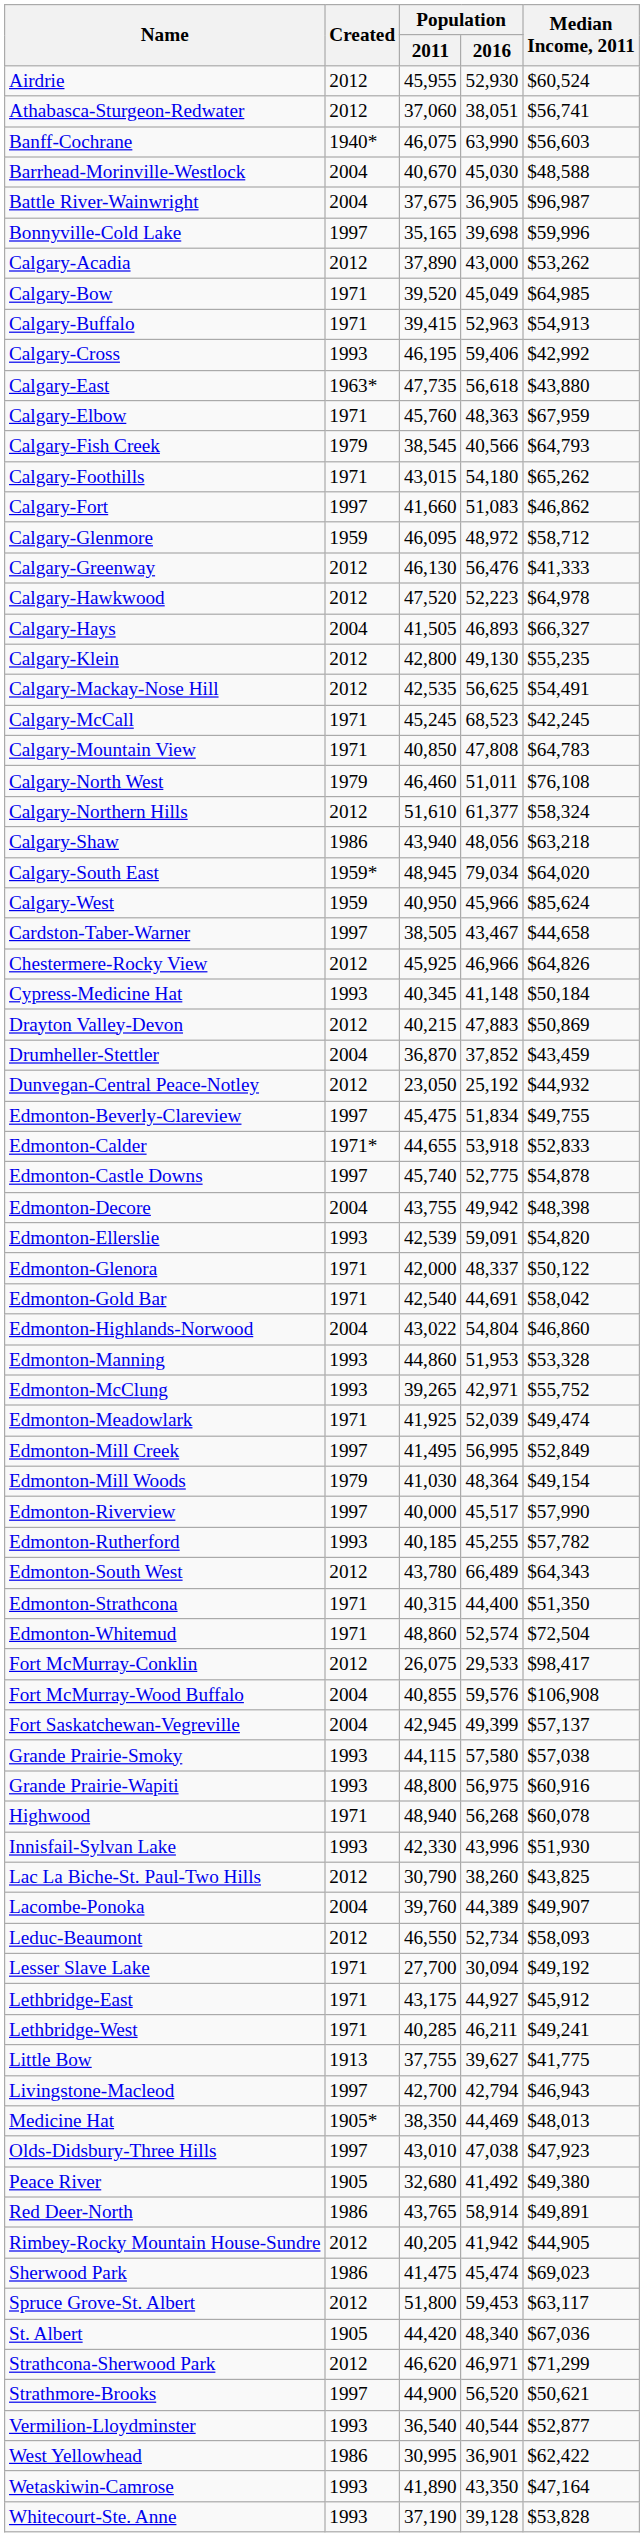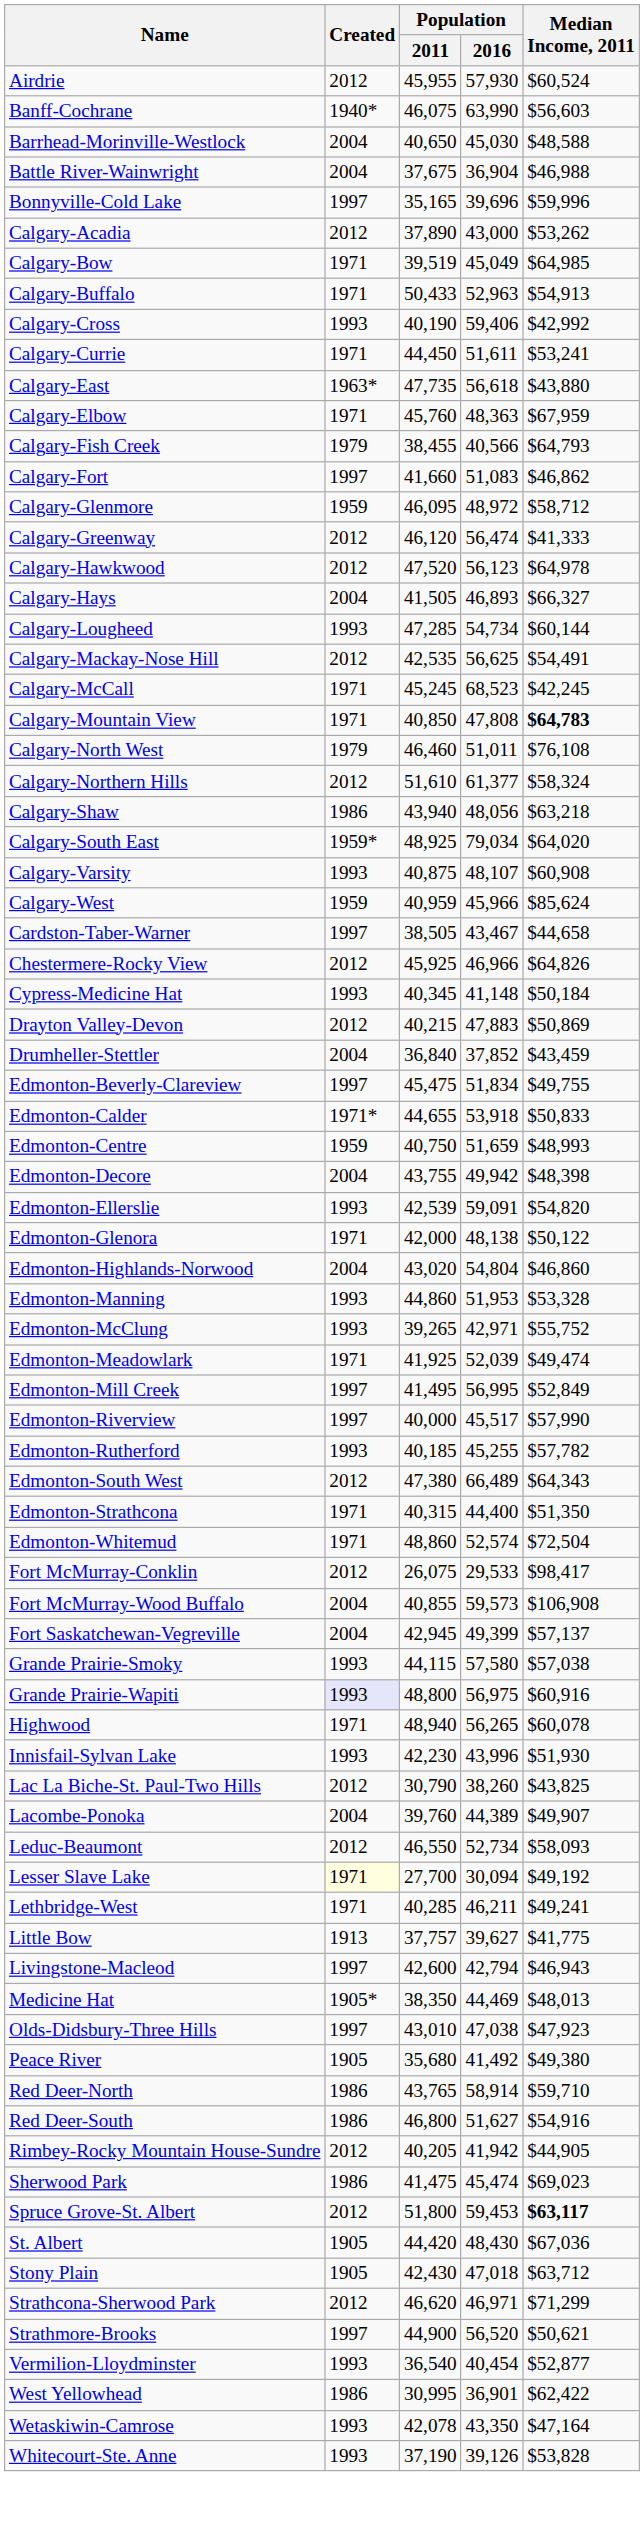 <table class="wikitable sortable sticky-header-multi col3right col4right col5right">
 <tr>
 <th scope="col" rowspan=2>Name</th>
 <th scope="col" rowspan=2>Created</th>
 <th scope="col" colspan=2>Population</th>
 <th scope="col" rowspan=2>Median <br>Income, 2011</th>
 </tr>
 <tr>
 <th scope="col">2011</th>
 <th scope="col">2016</th>
 </tr>
 <tr>
 <td><a href='#'>Airdrie</a></td>
 <td>2012</td>
 <td>45,955</td>
-<td>52,930</td>
+<td>57,930</td>
 <td>$60,524</td>
-</tr>
-<tr>
-<td><a href='#'>Athabasca-Sturgeon-Redwater</a></td>
-<td>2012</td>
-<td>37,060</td>
-<td>38,051</td>
-<td>$56,741</td>
 </tr>
 <tr>
 <td><a href='#'>Banff-Cochrane</a></td>
 <td>1940*</td>
 <td>46,075</td>
 <td>63,990</td>
 <td>$56,603</td>
 </tr>
 <tr>
 <td><a href='#'>Barrhead-Morinville-Westlock</a></td>
 <td>2004</td>
-<td>40,670</td>
+<td>40,650</td>
 <td>45,030</td>
 <td>$48,588</td>
 </tr>
 <tr>
 <td><a href='#'>Battle River-Wainwright</a></td>
 <td>2004</td>
 <td>37,675</td>
-<td>36,905</td>
-<td>$96,987</td>
+<td>36,904</td>
+<td>$46,988</td>
 </tr>
 <tr>
 <td><a href='#'>Bonnyville-Cold Lake</a></td>
 <td>1997</td>
 <td>35,165</td>
-<td>39,698</td>
+<td>39,696</td>
 <td>$59,996</td>
 </tr>
 <tr>
 <td><a href='#'>Calgary-Acadia</a></td>
 <td>2012</td>
 <td>37,890</td>
 <td>43,000</td>
 <td>$53,262</td>
 </tr>
 <tr>
 <td><a href='#'>Calgary-Bow</a></td>
 <td>1971</td>
-<td>39,520</td>
+<td>39,519</td>
 <td>45,049</td>
 <td>$64,985</td>
 </tr>
 <tr>
 <td><a href='#'>Calgary-Buffalo</a></td>
 <td>1971</td>
-<td>39,415</td>
+<td>50,433</td>
 <td>52,963</td>
 <td>$54,913</td>
 </tr>
 <tr>
 <td><a href='#'>Calgary-Cross</a></td>
 <td>1993</td>
-<td>46,195</td>
+<td>40,190</td>
 <td>59,406</td>
 <td>$42,992</td>
+</tr>
+<tr>
+<td><a href='#'>Calgary-Currie</a></td>
+<td>1971</td>
+<td>44,450</td>
+<td>51,611</td>
+<td>$53,241</td>
 </tr>
 <tr>
 <td><a href='#'>Calgary-East</a></td>
 <td>1963*</td>
 <td>47,735</td>
 <td>56,618</td>
 <td>$43,880</td>
 </tr>
 <tr>
 <td><a href='#'>Calgary-Elbow</a></td>
 <td>1971</td>
 <td>45,760</td>
 <td>48,363</td>
 <td>$67,959</td>
 </tr>
 <tr>
 <td><a href='#'>Calgary-Fish Creek</a></td>
 <td>1979</td>
-<td>38,545</td>
+<td>38,455</td>
 <td>40,566</td>
 <td>$64,793</td>
-</tr>
-<tr>
-<td><a href='#'>Calgary-Foothills</a></td>
-<td>1971</td>
-<td>43,015</td>
-<td>54,180</td>
-<td>$65,262</td>
 </tr>
 <tr>
 <td><a href='#'>Calgary-Fort</a></td>
 <td>1997</td>
 <td>41,660</td>
 <td>51,083</td>
 <td>$46,862</td>
 </tr>
 <tr>
 <td><a href='#'>Calgary-Glenmore</a></td>
 <td>1959</td>
 <td>46,095</td>
 <td>48,972</td>
 <td>$58,712</td>
 </tr>
 <tr>
 <td><a href='#'>Calgary-Greenway</a></td>
 <td>2012</td>
-<td>46,130</td>
-<td>56,476</td>
+<td>46,120</td>
+<td>56,474</td>
 <td>$41,333</td>
 </tr>
 <tr>
 <td><a href='#'>Calgary-Hawkwood</a></td>
 <td>2012</td>
 <td>47,520</td>
-<td>52,223</td>
+<td>56,123</td>
 <td>$64,978</td>
 </tr>
 <tr>
 <td><a href='#'>Calgary-Hays</a></td>
 <td>2004</td>
 <td>41,505</td>
 <td>46,893</td>
 <td>$66,327</td>
 </tr>
 <tr>
-<td><a href='#'>Calgary-Klein</a></td>
-<td>2012</td>
-<td>42,800</td>
-<td>49,130</td>
-<td>$55,235</td>
+<td><a href='#'>Calgary-Lougheed</a></td>
+<td>1993</td>
+<td>47,285</td>
+<td>54,734</td>
+<td>$60,144</td>
 </tr>
 <tr>
 <td><a href='#'>Calgary-Mackay-Nose Hill</a></td>
 <td>2012</td>
 <td>42,535</td>
 <td>56,625</td>
 <td>$54,491</td>
 </tr>
 <tr>
 <td><a href='#'>Calgary-McCall</a></td>
 <td>1971</td>
 <td>45,245</td>
 <td>68,523</td>
 <td>$42,245</td>
 </tr>
 <tr>
 <td><a href='#'>Calgary-Mountain View</a></td>
 <td>1971</td>
 <td>40,850</td>
 <td>47,808</td>
-<td>$64,783</td>
+<td><strong>$64,783</strong></td>
 </tr>
 <tr>
 <td><a href='#'>Calgary-North West</a></td>
 <td>1979</td>
 <td>46,460</td>
 <td>51,011</td>
 <td>$76,108</td>
 </tr>
 <tr>
 <td><a href='#'>Calgary-Northern Hills</a></td>
 <td>2012</td>
 <td>51,610</td>
 <td>61,377</td>
 <td>$58,324</td>
 </tr>
 <tr>
 <td><a href='#'>Calgary-Shaw</a></td>
 <td>1986</td>
 <td>43,940</td>
 <td>48,056</td>
 <td>$63,218</td>
 </tr>
 <tr>
 <td><a href='#'>Calgary-South East</a></td>
 <td>1959*</td>
-<td>48,945</td>
+<td>48,925</td>
 <td>79,034</td>
 <td>$64,020</td>
 </tr>
 <tr>
+<td><a href='#'>Calgary-Varsity</a></td>
+<td>1993</td>
+<td>40,875</td>
+<td>48,107</td>
+<td>$60,908</td>
+</tr>
+<tr>
 <td><a href='#'>Calgary-West</a></td>
 <td>1959</td>
-<td>40,950</td>
+<td>40,959</td>
 <td>45,966</td>
 <td>$85,624</td>
 </tr>
 <tr>
 <td><a href='#'>Cardston-Taber-Warner</a></td>
 <td>1997</td>
 <td>38,505</td>
 <td>43,467</td>
 <td>$44,658</td>
 </tr>
 <tr>
 <td><a href='#'>Chestermere-Rocky View</a></td>
 <td>2012</td>
 <td>45,925</td>
 <td>46,966</td>
 <td>$64,826</td>
 </tr>
 <tr>
 <td><a href='#'>Cypress-Medicine Hat</a></td>
 <td>1993</td>
 <td>40,345</td>
 <td>41,148</td>
 <td>$50,184</td>
 </tr>
 <tr>
 <td><a href='#'>Drayton Valley-Devon</a></td>
 <td>2012</td>
 <td>40,215</td>
 <td>47,883</td>
 <td>$50,869</td>
 </tr>
 <tr>
 <td><a href='#'>Drumheller-Stettler</a></td>
 <td>2004</td>
-<td>36,870</td>
+<td>36,840</td>
 <td>37,852</td>
 <td>$43,459</td>
-</tr>
-<tr>
-<td><a href='#'>Dunvegan-Central Peace-Notley</a></td>
-<td>2012</td>
-<td>23,050</td>
-<td>25,192</td>
-<td>$44,932</td>
 </tr>
 <tr>
 <td><a href='#'>Edmonton-Beverly-Clareview</a></td>
 <td>1997</td>
 <td>45,475</td>
 <td>51,834</td>
 <td>$49,755</td>
 </tr>
 <tr>
 <td><a href='#'>Edmonton-Calder</a></td>
 <td>1971*</td>
 <td>44,655</td>
 <td>53,918</td>
-<td>$52,833</td>
+<td>$50,833</td>
 </tr>
 <tr>
-<td><a href='#'>Edmonton-Castle Downs</a></td>
-<td>1997</td>
-<td>45,740</td>
-<td>52,775</td>
-<td>$54,878</td>
+<td><a href='#'>Edmonton-Centre</a></td>
+<td>1959</td>
+<td>40,750</td>
+<td>51,659</td>
+<td>$48,993</td>
 </tr>
 <tr>
 <td><a href='#'>Edmonton-Decore</a></td>
 <td>2004</td>
 <td>43,755</td>
 <td>49,942</td>
 <td>$48,398</td>
 </tr>
 <tr>
 <td><a href='#'>Edmonton-Ellerslie</a></td>
 <td>1993</td>
 <td>42,539</td>
 <td>59,091</td>
 <td>$54,820</td>
 </tr>
 <tr>
 <td><a href='#'>Edmonton-Glenora</a></td>
 <td>1971</td>
 <td>42,000</td>
-<td>48,337</td>
+<td>48,138</td>
 <td>$50,122</td>
-</tr>
-<tr>
-<td><a href='#'>Edmonton-Gold Bar</a></td>
-<td>1971</td>
-<td>42,540</td>
-<td>44,691</td>
-<td>$58,042</td>
 </tr>
 <tr>
 <td><a href='#'>Edmonton-Highlands-Norwood</a></td>
 <td>2004</td>
-<td>43,022</td>
+<td>43,020</td>
 <td>54,804</td>
 <td>$46,860</td>
 </tr>
 <tr>
 <td><a href='#'>Edmonton-Manning</a></td>
 <td>1993</td>
 <td>44,860</td>
 <td>51,953</td>
 <td>$53,328</td>
 </tr>
 <tr>
 <td><a href='#'>Edmonton-McClung</a></td>
 <td>1993</td>
 <td>39,265</td>
 <td>42,971</td>
 <td>$55,752</td>
 </tr>
 <tr>
 <td><a href='#'>Edmonton-Meadowlark</a></td>
 <td>1971</td>
 <td>41,925</td>
 <td>52,039</td>
 <td>$49,474</td>
 </tr>
 <tr>
 <td><a href='#'>Edmonton-Mill Creek</a></td>
 <td>1997</td>
 <td>41,495</td>
 <td>56,995</td>
 <td>$52,849</td>
 </tr>
 <tr>
-<td><a href='#'>Edmonton-Mill Woods</a></td>
-<td>1979</td>
-<td>41,030</td>
-<td>48,364</td>
-<td>$49,154</td>
-</tr>
-<tr>
 <td><a href='#'>Edmonton-Riverview</a></td>
 <td>1997</td>
 <td>40,000</td>
 <td>45,517</td>
 <td>$57,990</td>
 </tr>
 <tr>
 <td><a href='#'>Edmonton-Rutherford</a></td>
 <td>1993</td>
 <td>40,185</td>
 <td>45,255</td>
 <td>$57,782</td>
 </tr>
 <tr>
 <td><a href='#'>Edmonton-South West</a></td>
 <td>2012</td>
-<td>43,780</td>
+<td>47,380</td>
 <td>66,489</td>
 <td>$64,343</td>
 </tr>
 <tr>
 <td><a href='#'>Edmonton-Strathcona</a></td>
 <td>1971</td>
 <td>40,315</td>
 <td>44,400</td>
 <td>$51,350</td>
 </tr>
 <tr>
 <td><a href='#'>Edmonton-Whitemud</a></td>
 <td>1971</td>
 <td>48,860</td>
 <td>52,574</td>
 <td>$72,504</td>
 </tr>
 <tr>
 <td><a href='#'>Fort McMurray-Conklin</a></td>
 <td>2012</td>
 <td>26,075</td>
 <td>29,533</td>
 <td>$98,417</td>
 </tr>
 <tr>
 <td><a href='#'>Fort McMurray-Wood Buffalo</a></td>
 <td>2004</td>
 <td>40,855</td>
-<td>59,576</td>
+<td>59,573</td>
 <td>$106,908</td>
 </tr>
 <tr>
 <td><a href='#'>Fort Saskatchewan-Vegreville</a></td>
 <td>2004</td>
 <td>42,945</td>
 <td>49,399</td>
 <td>$57,137</td>
 </tr>
 <tr>
 <td><a href='#'>Grande Prairie-Smoky</a></td>
 <td>1993</td>
 <td>44,115</td>
 <td>57,580</td>
 <td>$57,038</td>
 </tr>
 <tr>
 <td><a href='#'>Grande Prairie-Wapiti</a></td>
-<td>1993</td>
+<td style="background: lavender;">1993</td>
 <td>48,800</td>
 <td>56,975</td>
 <td>$60,916</td>
 </tr>
 <tr>
 <td><a href='#'>Highwood</a></td>
 <td>1971</td>
 <td>48,940</td>
-<td>56,268</td>
+<td>56,265</td>
 <td>$60,078</td>
 </tr>
 <tr>
 <td><a href='#'>Innisfail-Sylvan Lake</a></td>
 <td>1993</td>
-<td>42,330</td>
+<td>42,230</td>
 <td>43,996</td>
 <td>$51,930</td>
 </tr>
 <tr>
 <td><a href='#'>Lac La Biche-St. Paul-Two Hills</a></td>
 <td>2012</td>
 <td>30,790</td>
 <td>38,260</td>
 <td>$43,825</td>
 </tr>
 <tr>
 <td><a href='#'>Lacombe-Ponoka</a></td>
 <td>2004</td>
 <td>39,760</td>
 <td>44,389</td>
 <td>$49,907</td>
 </tr>
 <tr>
 <td><a href='#'>Leduc-Beaumont</a></td>
 <td>2012</td>
 <td>46,550</td>
 <td>52,734</td>
 <td>$58,093</td>
 </tr>
 <tr>
 <td><a href='#'>Lesser Slave Lake</a></td>
-<td>1971</td>
+<td style="background: lightyellow;">1971</td>
 <td>27,700</td>
 <td>30,094</td>
 <td>$49,192</td>
-</tr>
-<tr>
-<td><a href='#'>Lethbridge-East</a></td>
-<td>1971</td>
-<td>43,175</td>
-<td>44,927</td>
-<td>$45,912</td>
 </tr>
 <tr>
 <td><a href='#'>Lethbridge-West</a></td>
 <td>1971</td>
 <td>40,285</td>
 <td>46,211</td>
 <td>$49,241</td>
 </tr>
 <tr>
 <td><a href='#'>Little Bow</a></td>
 <td>1913</td>
-<td>37,755</td>
+<td>37,757</td>
 <td>39,627</td>
 <td>$41,775</td>
 </tr>
 <tr>
 <td><a href='#'>Livingstone-Macleod</a></td>
 <td>1997</td>
-<td>42,700</td>
+<td>42,600</td>
 <td>42,794</td>
 <td>$46,943</td>
 </tr>
 <tr>
 <td><a href='#'>Medicine Hat</a></td>
 <td>1905*</td>
 <td>38,350</td>
 <td>44,469</td>
 <td>$48,013</td>
 </tr>
 <tr>
 <td><a href='#'>Olds-Didsbury-Three Hills</a></td>
 <td>1997</td>
 <td>43,010</td>
 <td>47,038</td>
 <td>$47,923</td>
 </tr>
 <tr>
 <td><a href='#'>Peace River</a></td>
 <td>1905</td>
-<td>32,680</td>
+<td>35,680</td>
 <td>41,492</td>
 <td>$49,380</td>
 </tr>
 <tr>
 <td><a href='#'>Red Deer-North</a></td>
 <td>1986</td>
 <td>43,765</td>
 <td>58,914</td>
-<td>$49,891</td>
+<td>$59,710</td>
+</tr>
+<tr>
+<td><a href='#'>Red Deer-South</a></td>
+<td>1986</td>
+<td>46,800</td>
+<td>51,627</td>
+<td>$54,916</td>
 </tr>
 <tr>
 <td><a href='#'>Rimbey-Rocky Mountain House-Sundre</a></td>
 <td>2012</td>
 <td>40,205</td>
 <td>41,942</td>
 <td>$44,905</td>
 </tr>
 <tr>
 <td><a href='#'>Sherwood Park</a></td>
 <td>1986</td>
 <td>41,475</td>
 <td>45,474</td>
 <td>$69,023</td>
 </tr>
 <tr>
 <td><a href='#'>Spruce Grove-St. Albert</a></td>
 <td>2012</td>
 <td>51,800</td>
 <td>59,453</td>
-<td>$63,117</td>
+<td><strong>$63,117</strong></td>
 </tr>
 <tr>
 <td><a href='#'>St. Albert</a></td>
 <td>1905</td>
 <td>44,420</td>
-<td>48,340</td>
+<td>48,430</td>
 <td>$67,036</td>
+</tr>
+<tr>
+<td><a href='#'>Stony Plain</a></td>
+<td>1905</td>
+<td>42,430</td>
+<td>47,018</td>
+<td>$63,712</td>
 </tr>
 <tr>
 <td><a href='#'>Strathcona-Sherwood Park</a></td>
 <td>2012</td>
 <td>46,620</td>
 <td>46,971</td>
 <td>$71,299</td>
 </tr>
 <tr>
 <td><a href='#'>Strathmore-Brooks</a></td>
 <td>1997</td>
 <td>44,900</td>
 <td>56,520</td>
 <td>$50,621</td>
 </tr>
 <tr>
 <td><a href='#'>Vermilion-Lloydminster</a></td>
 <td>1993</td>
 <td>36,540</td>
-<td>40,544</td>
+<td>40,454</td>
 <td>$52,877</td>
 </tr>
 <tr>
 <td><a href='#'>West Yellowhead</a></td>
 <td>1986</td>
 <td>30,995</td>
 <td>36,901</td>
 <td>$62,422</td>
 </tr>
 <tr>
 <td><a href='#'>Wetaskiwin-Camrose</a></td>
 <td>1993</td>
-<td>41,890</td>
+<td>42,078</td>
 <td>43,350</td>
 <td>$47,164</td>
 </tr>
 <tr>
 <td><a href='#'>Whitecourt-Ste. Anne</a></td>
 <td>1993</td>
 <td>37,190</td>
-<td>39,128</td>
+<td>39,126</td>
 <td>$53,828</td>
 </tr>
 </table>
